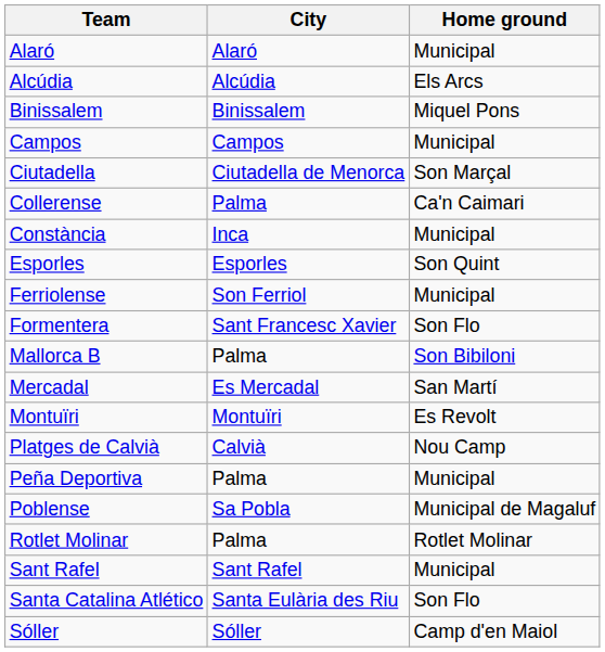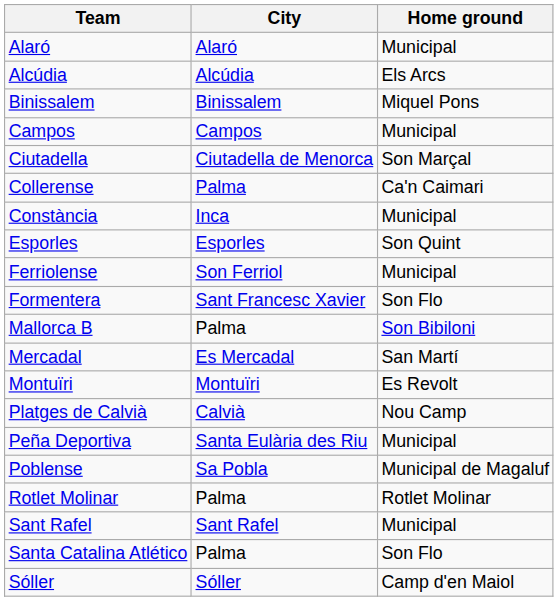 <table class="wikitable sortable">
 <tr>
 <th>Team</th>
 <th>City</th>
 <th>Home ground</th>
 </tr>
 <tr>
 <td><a href='#'>Alaró</a></td>
 <td><a href='#'>Alaró</a></td>
 <td>Municipal</td>
 </tr>
 <tr>
 <td><a href='#'>Alcúdia</a></td>
 <td><a href='#'>Alcúdia</a></td>
 <td>Els Arcs</td>
 </tr>
 <tr>
 <td><a href='#'>Binissalem</a></td>
 <td><a href='#'>Binissalem</a></td>
 <td>Miquel Pons</td>
 </tr>
 <tr>
 <td><a href='#'>Campos</a></td>
 <td><a href='#'>Campos</a></td>
 <td>Municipal</td>
 </tr>
 <tr>
 <td><a href='#'>Ciutadella</a></td>
 <td><a href='#'>Ciutadella de Menorca</a></td>
 <td>Son Marçal</td>
 </tr>
 <tr>
 <td><a href='#'>Collerense</a></td>
 <td><a href='#'>Palma</a></td>
 <td>Ca'n Caimari</td>
 </tr>
 <tr>
 <td><a href='#'>Constància</a></td>
 <td><a href='#'>Inca</a></td>
 <td>Municipal</td>
 </tr>
 <tr>
 <td><a href='#'>Esporles</a></td>
 <td><a href='#'>Esporles</a></td>
 <td>Son Quint</td>
 </tr>
 <tr>
 <td><a href='#'>Ferriolense</a></td>
 <td><a href='#'>Son Ferriol</a></td>
 <td>Municipal</td>
 </tr>
 <tr>
 <td><a href='#'>Formentera</a></td>
 <td><a href='#'>Sant Francesc Xavier</a></td>
 <td>Son Flo</td>
 </tr>
 <tr>
 <td><a href='#'>Mallorca B</a></td>
 <td>Palma</td>
 <td><a href='#'>Son Bibiloni</a></td>
 </tr>
 <tr>
 <td><a href='#'>Mercadal</a></td>
 <td><a href='#'>Es Mercadal</a></td>
 <td>San Martí</td>
 </tr>
 <tr>
 <td><a href='#'>Montuïri</a></td>
 <td><a href='#'>Montuïri</a></td>
 <td>Es Revolt</td>
 </tr>
 <tr>
 <td><a href='#'>Platges de Calvià</a></td>
 <td><a href='#'>Calvià</a></td>
 <td>Nou Camp</td>
 </tr>
 <tr>
 <td><a href='#'>Peña Deportiva</a></td>
-<td>Palma</td>
+<td><a href='#'>Santa Eulària des Riu</a></td>
 <td>Municipal</td>
 </tr>
 <tr>
 <td><a href='#'>Poblense</a></td>
 <td><a href='#'>Sa Pobla</a></td>
 <td>Municipal de Magaluf</td>
 </tr>
 <tr>
 <td><a href='#'>Rotlet Molinar</a></td>
 <td>Palma</td>
 <td>Rotlet Molinar</td>
 </tr>
 <tr>
 <td><a href='#'>Sant Rafel</a></td>
 <td><a href='#'>Sant Rafel</a></td>
 <td>Municipal</td>
 </tr>
 <tr>
 <td><a href='#'>Santa Catalina Atlético</a></td>
-<td><a href='#'>Santa Eulària des Riu</a></td>
+<td>Palma</td>
 <td>Son Flo</td>
 </tr>
 <tr>
 <td><a href='#'>Sóller</a></td>
 <td><a href='#'>Sóller</a></td>
 <td>Camp d'en Maiol</td>
 </tr>
 </table>
